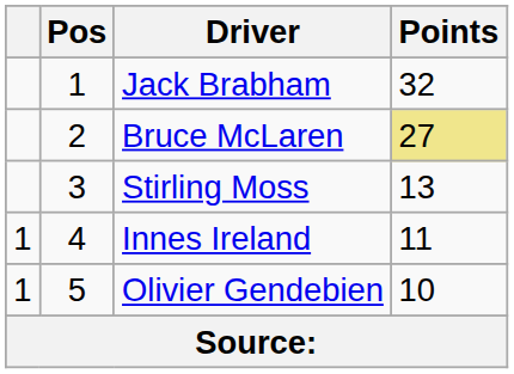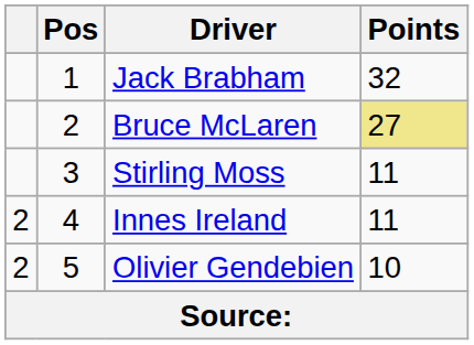 <table class="wikitable" style="font-size: 95%;">
 <tr>
 <th></th>
 <th>Pos</th>
 <th>Driver</th>
 <th>Points</th>
 </tr>
 <tr>
 <td align="left"></td>
 <td align="center">1</td>
 <td> <a href='#'>Jack Brabham</a></td>
 <td align="left">32</td>
 </tr>
 <tr>
 <td align="left"></td>
 <td align="center">2</td>
 <td> <a href='#'>Bruce McLaren</a></td>
 <td align="left" style="background: khaki;">27</td>
 </tr>
 <tr>
 <td align="left"></td>
 <td align="center">3</td>
 <td> <a href='#'>Stirling Moss</a></td>
-<td align="left">13</td>
+<td align="left">11</td>
 </tr>
 <tr>
-<td align="left"> 1</td>
+<td align="left"> 2</td>
 <td align="center">4</td>
 <td> <a href='#'>Innes Ireland</a></td>
 <td align="left">11</td>
 </tr>
 <tr>
-<td align="left"> 1</td>
+<td align="left"> 2</td>
 <td align="center">5</td>
 <td> <a href='#'>Olivier Gendebien</a></td>
 <td align="left">10</td>
 </tr>
 <tr>
 <th colspan=4>Source:</th>
 </tr>
 </table>
